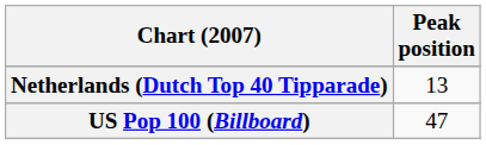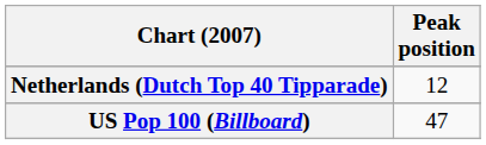 <table class="wikitable sortable plainrowheaders" style="text-align:center">
 <tr>
 <th scope="col">Chart (2007)</th>
 <th scope="col">Peak<br>position</th>
 </tr>
 <tr>
 </tr>
 <tr>
 </tr>
 <tr>
 </tr>
 <tr>
 <th scope="row">Netherlands (<a href='#'>Dutch Top 40 Tipparade</a>)</th>
-<td>13</td>
+<td>12</td>
 </tr>
 <tr>
 </tr>
 <tr>
 </tr>
 <tr>
 </tr>
 <tr>
 </tr>
 <tr>
 </tr>
 <tr>
 </tr>
 <tr>
 </tr>
 <tr>
 <th scope="row">US <a href='#'>Pop 100</a> (<em><a href='#'>Billboard</a></em>)</th>
 <td>47</td>
 </tr>
 <tr>
 </tr>
 </table>
